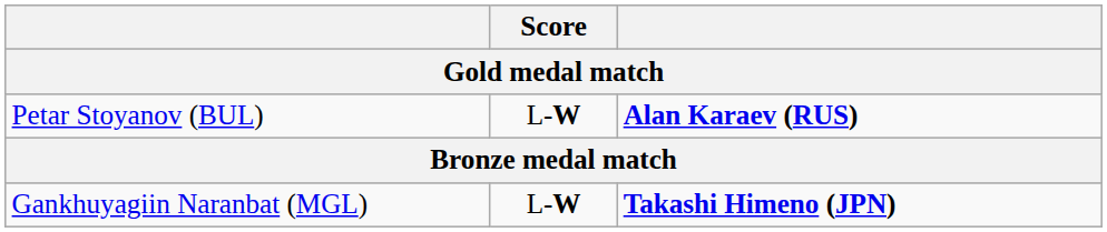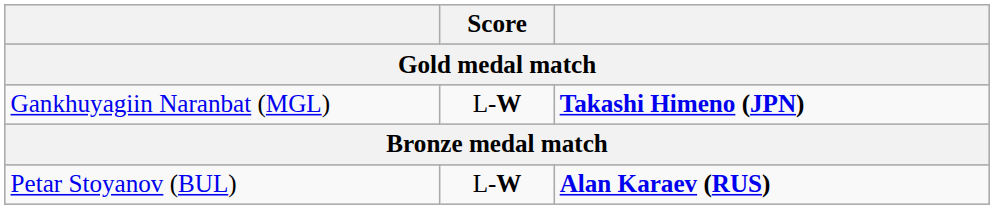 <table class="wikitable" style="text-align: left; ">
 <tr>
 <th align="right" width="270"></th>
 <th width="65">Score</th>
 <th align="left" width="270"></th>
 </tr>
 <tr>
 <th colspan=3>Gold medal match</th>
 </tr>
 <tr>
-<td> <a href='#'>Petar Stoyanov</a> (<a href='#'>BUL</a>)</td>
+<td> <a href='#'>Gankhuyagiin Naranbat</a> (<a href='#'>MGL</a>)</td>
 <td align="center">L-<strong>W</strong></td>
-<td><strong> <a href='#'>Alan Karaev</a> (<a href='#'>RUS</a>)</strong></td>
+<td><strong> <a href='#'>Takashi Himeno</a> (<a href='#'>JPN</a>)</strong></td>
 </tr>
 <tr>
 <th colspan=3>Bronze medal match</th>
 </tr>
 <tr>
-<td> <a href='#'>Gankhuyagiin Naranbat</a> (<a href='#'>MGL</a>)</td>
+<td> <a href='#'>Petar Stoyanov</a> (<a href='#'>BUL</a>)</td>
 <td align="center">L-<strong>W</strong></td>
-<td><strong> <a href='#'>Takashi Himeno</a> (<a href='#'>JPN</a>)</strong></td>
+<td><strong> <a href='#'>Alan Karaev</a> (<a href='#'>RUS</a>)</strong></td>
 </tr>
 </table>
